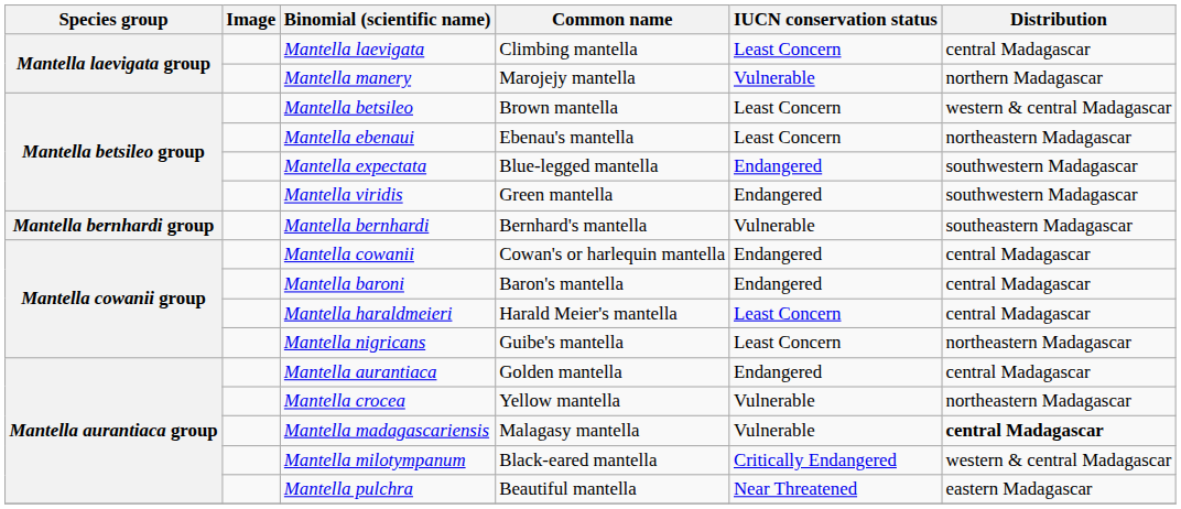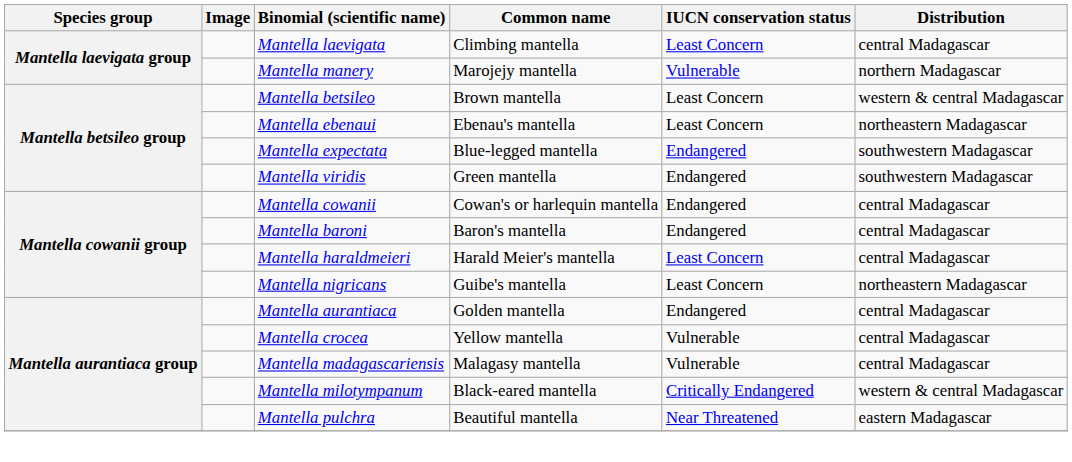 <table class="wikitable collapsible">
 <tr>
 <th>Species group</th>
 <th>Image</th>
 <th>Binomial (scientific name)</th>
 <th>Common name</th>
 <th>IUCN conservation status</th>
 <th>Distribution</th>
 </tr>
 <tr>
 <th rowspan="2" style="text-align:center;"><em>Mantella laevigata</em> group</th>
 <td></td>
 <td><em><a href='#'>Mantella laevigata</a></em> </td>
 <td>Climbing mantella</td>
 <td><a href='#'>Least Concern</a></td>
 <td>central Madagascar</td>
 </tr>
 <tr>
 <td></td>
 <td><em><a href='#'>Mantella manery</a></em> </td>
 <td>Marojejy mantella</td>
 <td><a href='#'>Vulnerable</a></td>
 <td>northern Madagascar</td>
 </tr>
 <tr>
 <th rowspan="4" style="text-align:center;"><em>Mantella betsileo</em> group</th>
 <td></td>
 <td><em><a href='#'>Mantella betsileo</a></em> </td>
 <td>Brown mantella</td>
 <td>Least Concern</td>
 <td>western & central Madagascar</td>
 </tr>
 <tr>
 <td></td>
 <td><em><a href='#'>Mantella ebenaui</a></em> </td>
 <td>Ebenau's mantella</td>
 <td>Least Concern</td>
 <td>northeastern Madagascar</td>
 </tr>
 <tr>
 <td></td>
 <td><em><a href='#'>Mantella expectata</a></em> </td>
 <td>Blue-legged mantella</td>
 <td><a href='#'>Endangered</a></td>
 <td>southwestern Madagascar</td>
 </tr>
 <tr>
 <td></td>
 <td><em><a href='#'>Mantella viridis</a></em> </td>
 <td>Green mantella</td>
 <td>Endangered</td>
 <td>southwestern Madagascar</td>
 </tr>
 <tr>
-<th><em>Mantella bernhardi</em> group</th>
-<td></td>
-<td><em><a href='#'>Mantella bernhardi</a></em> </td>
-<td>Bernhard's mantella</td>
-<td>Vulnerable</td>
-<td>southeastern Madagascar</td>
-</tr>
-<tr>
 <th rowspan="4" style="text-align:center;"><em>Mantella cowanii</em> group</th>
 <td></td>
 <td><em><a href='#'>Mantella cowanii</a></em> </td>
 <td>Cowan's or harlequin mantella</td>
 <td>Endangered</td>
 <td>central Madagascar</td>
 </tr>
 <tr>
 <td></td>
 <td><em><a href='#'>Mantella baroni</a></em> </td>
 <td>Baron's mantella</td>
 <td>Endangered</td>
 <td>central Madagascar</td>
 </tr>
 <tr>
 <td></td>
 <td><em><a href='#'>Mantella haraldmeieri</a></em> </td>
 <td>Harald Meier's mantella</td>
 <td><a href='#'>Least Concern</a></td>
 <td>central Madagascar</td>
 </tr>
 <tr>
 <td></td>
 <td><em><a href='#'>Mantella nigricans</a></em> </td>
 <td>Guibe's mantella</td>
 <td>Least Concern</td>
 <td>northeastern Madagascar</td>
 </tr>
 <tr>
 <th rowspan="5" style="text-align:center;"><em>Mantella aurantiaca</em> group</th>
 <td></td>
 <td><em><a href='#'>Mantella aurantiaca</a></em> </td>
 <td>Golden mantella</td>
 <td>Endangered</td>
 <td>central Madagascar</td>
 </tr>
 <tr>
 <td></td>
 <td><em><a href='#'>Mantella crocea</a></em> </td>
 <td>Yellow mantella</td>
 <td>Vulnerable</td>
-<td>northeastern Madagascar</td>
+<td>central Madagascar</td>
 </tr>
 <tr>
 <td></td>
 <td><em><a href='#'>Mantella madagascariensis</a></em> </td>
 <td>Malagasy mantella</td>
 <td>Vulnerable</td>
-<td><strong>central Madagascar</strong></td>
+<td>central Madagascar</td>
 </tr>
 <tr>
 <td></td>
 <td><em><a href='#'>Mantella milotympanum</a></em> </td>
 <td>Black-eared mantella</td>
 <td><a href='#'>Critically Endangered</a></td>
 <td>western & central Madagascar</td>
 </tr>
 <tr>
 <td></td>
 <td><em><a href='#'>Mantella pulchra</a></em> </td>
 <td>Beautiful mantella</td>
 <td><a href='#'>Near Threatened</a></td>
 <td>eastern Madagascar</td>
 </tr>
 <tr>
 </tr>
 </table>
